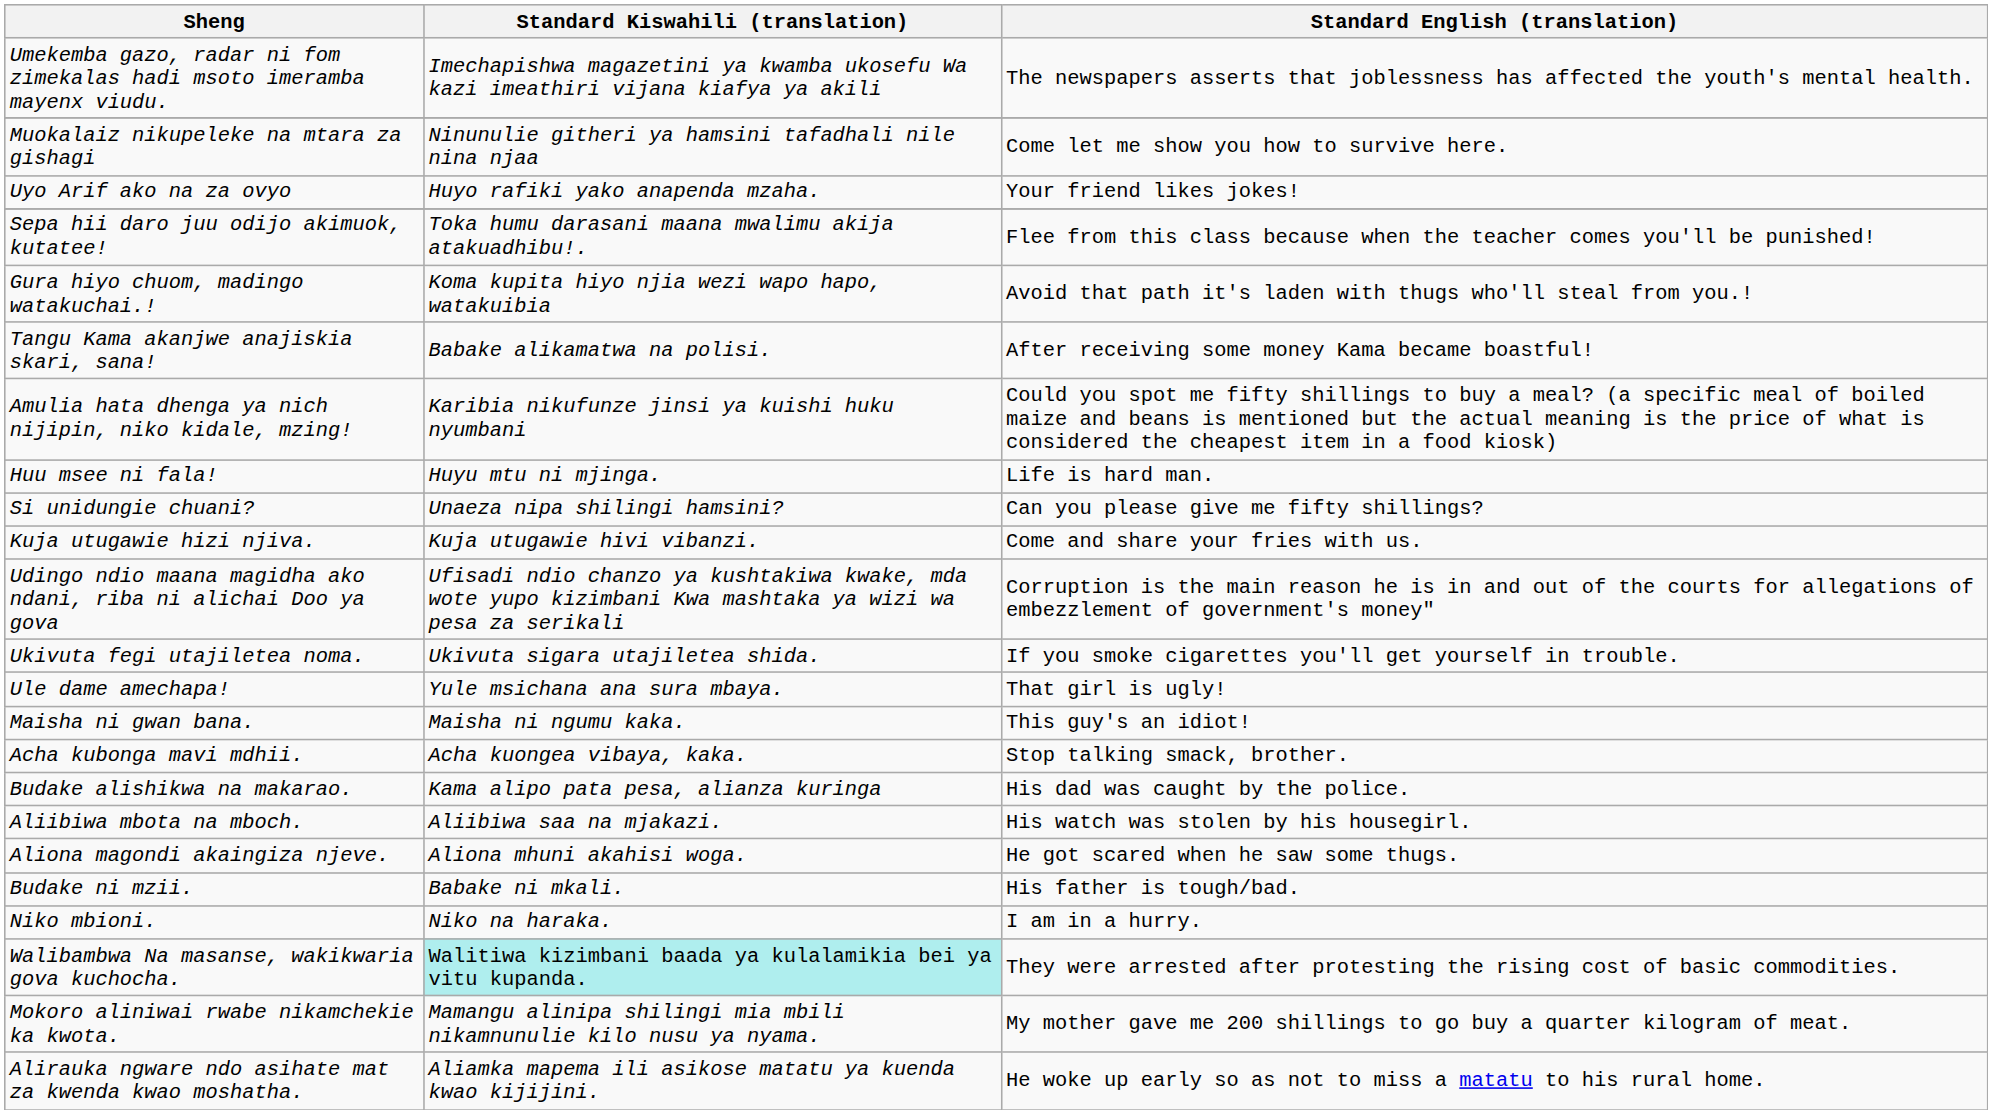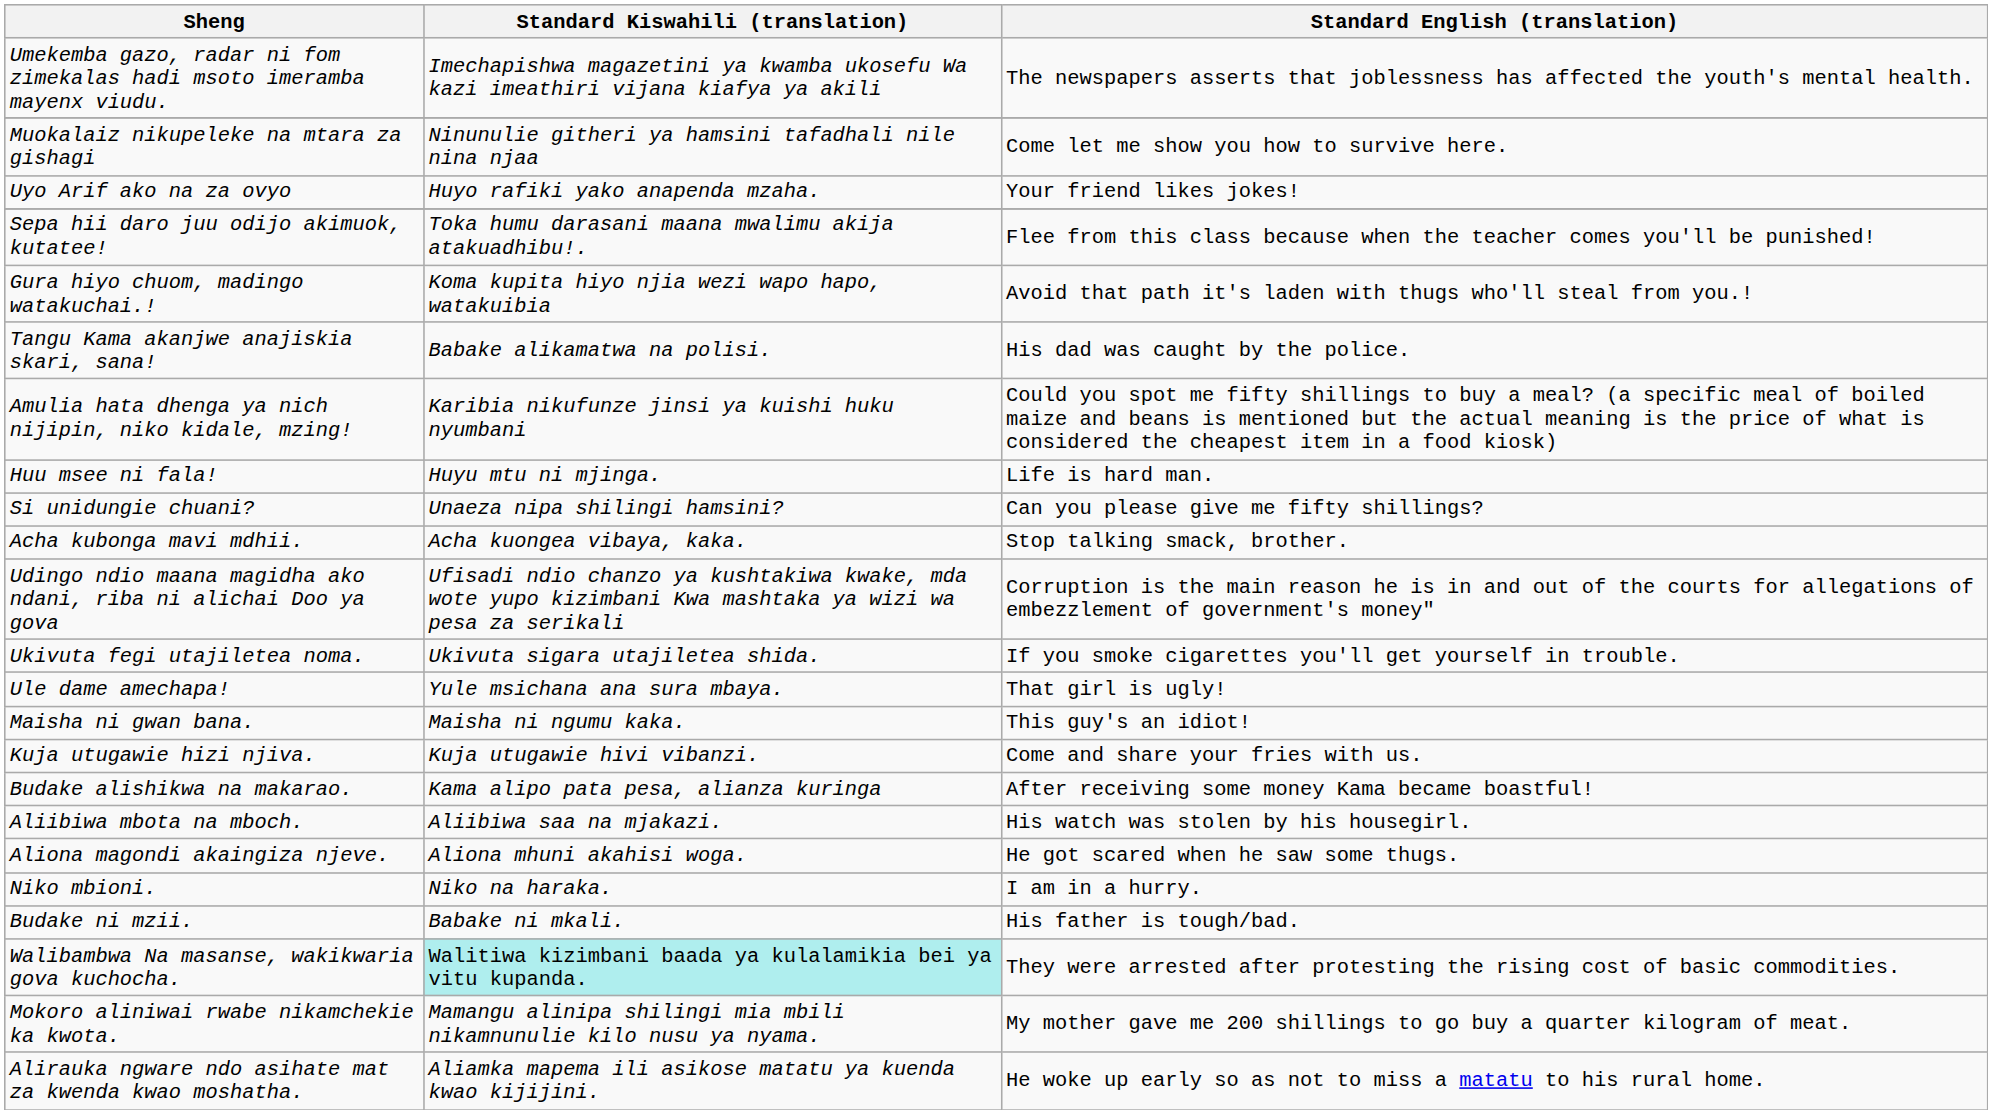 <table class="wikitable" width="100%">
 <tr>
 <th align="left">Sheng</th>
 <th align="left">Standard Kiswahili (translation)</th>
 <th align="left">Standard English (translation)</th>
 </tr>
 <tr>
 <td><em>Umekemba gazo, radar ni fom zimekalas hadi msoto imeramba mayenx viudu.</em></td>
 <td><em>Imechapishwa magazetini ya kwamba ukosefu Wa kazi imeathiri vijana kiafya ya akili</em></td>
 <td>The newspapers asserts that joblessness has affected the youth's mental health.</td>
 </tr>
 <tr>
 </tr>
 <tr>
 <td><em>Muokalaiz nikupeleke na mtara za gishagi</em></td>
 <td><em>Ninunulie githeri ya hamsini tafadhali nile nina njaa</em></td>
 <td>Come let me show you how to survive here.</td>
 </tr>
 <tr>
 <td><em>Uyo Arif ako na za ovyo</em></td>
 <td><em>Huyo rafiki yako anapenda mzaha.</em></td>
 <td>Your friend likes jokes!</td>
 </tr>
 <tr>
 </tr>
 <tr>
 <td><em>Sepa hii daro juu odijo akimuok, kutatee!</em></td>
 <td><em>Toka humu darasani maana mwalimu akija atakuadhibu!.</em></td>
 <td>Flee from this class because when the teacher comes you'll be punished!</td>
 </tr>
 <tr>
 <td><em>Gura hiyo chuom, madingo watakuchai.!</em></td>
 <td><em>Koma kupita hiyo njia wezi wapo hapo, watakuibia</em></td>
 <td>Avoid that path it's laden with thugs who'll steal from you.!</td>
 </tr>
 <tr>
 <td><em>Tangu Kama akanjwe anajiskia skari, sana!</em></td>
 <td><em>Babake alikamatwa na polisi.</em></td>
-<td>After receiving some money Kama became boastful!</td>
+<td>His dad was caught by the police.</td>
 </tr>
 <tr>
 <td><em>Amulia hata dhenga ya nich nijipin, niko kidale, mzing!</em></td>
 <td><em>Karibia nikufunze jinsi ya kuishi huku nyumbani</em></td>
 <td>Could you spot me fifty shillings to buy a meal? (a specific meal of boiled maize and beans is mentioned but the actual meaning is the price of what is considered the cheapest item in a food kiosk)</td>
 </tr>
 <tr>
 <td><em>Huu msee ni fala!</em></td>
 <td><em>Huyu mtu ni mjinga.</em></td>
 <td>Life is hard man.</td>
 </tr>
 <tr>
 <td><em>Si unidungie chuani?</em></td>
 <td><em>Unaeza nipa shilingi hamsini?</em></td>
 <td>Can you please give me fifty shillings?</td>
 </tr>
 <tr>
-<td><em>Kuja utugawie hizi njiva.</em></td>
-<td><em>Kuja utugawie hivi vibanzi.</em></td>
-<td>Come and share your fries with us.</td>
+<td><em>Acha kubonga mavi mdhii.</em></td>
+<td><em>Acha kuongea vibaya, kaka.</em></td>
+<td>Stop talking smack, brother.</td>
 </tr>
 <tr>
 <td><em>Udingo ndio maana magidha ako ndani, riba ni alichai Doo ya gova</em></td>
 <td><em>Ufisadi ndio chanzo ya kushtakiwa kwake, mda wote yupo kizimbani Kwa mashtaka ya wizi wa pesa za serikali</em></td>
 <td>Corruption is the main reason he is in and out of the courts for allegations of embezzlement of government's money"</td>
 </tr>
 <tr>
 <td><em>Ukivuta fegi utajiletea noma.</em></td>
 <td><em>Ukivuta sigara utajiletea shida.</em></td>
 <td>If you smoke cigarettes you'll get yourself in trouble.</td>
 </tr>
 <tr>
 <td><em>Ule dame amechapa!</em></td>
 <td><em>Yule msichana ana sura mbaya.</em></td>
 <td>That girl is ugly!</td>
 </tr>
 <tr>
 <td><em>Maisha ni gwan bana.</em></td>
 <td><em>Maisha ni ngumu kaka.</em></td>
 <td>This guy's an idiot!</td>
 </tr>
 <tr>
-<td><em>Acha kubonga mavi mdhii.</em></td>
-<td><em>Acha kuongea vibaya, kaka.</em></td>
-<td>Stop talking smack, brother.</td>
+<td><em>Kuja utugawie hizi njiva.</em></td>
+<td><em>Kuja utugawie hivi vibanzi.</em></td>
+<td>Come and share your fries with us.</td>
 </tr>
 <tr>
 <td><em>Budake alishikwa na makarao.</em></td>
 <td><em>Kama alipo pata pesa, alianza kuringa</em></td>
-<td>His dad was caught by the police.</td>
+<td>After receiving some money Kama became boastful!</td>
 </tr>
 <tr>
 <td><em>Aliibiwa mbota na mboch.</em></td>
 <td><em>Aliibiwa saa na mjakazi.</em></td>
 <td>His watch was stolen by his housegirl.</td>
 </tr>
 <tr>
 <td><em>Aliona magondi akaingiza njeve.</em></td>
 <td><em>Aliona mhuni akahisi woga.</em></td>
 <td>He got scared when he saw some thugs.</td>
 </tr>
 <tr>
+<td><em>Niko mbioni. </em></td>
+<td><em>Niko na haraka. </em></td>
+<td>I am in a hurry.</td>
+</tr>
+<tr>
 <td><em>Budake ni mzii.</em></td>
 <td><em>Babake ni mkali.</em></td>
 <td>His father is tough/bad.</td>
-</tr>
-<tr>
-<td><em>Niko mbioni. </em></td>
-<td><em>Niko na haraka. </em></td>
-<td>I am in a hurry.</td>
 </tr>
 <tr>
 <td><em>Walibambwa Na masanse, wakikwaria gova kuchocha.</em></td>
 <td style="background: paleturquoise;">Walitiwa kizimbani baada ya kulalamikia bei ya vitu kupanda.</td>
 <td>They were arrested after protesting the rising cost of basic commodities.</td>
 </tr>
 <tr>
 <td><em>Mokoro aliniwai rwabe nikamchekie ka kwota.</em></td>
 <td><em>Mamangu alinipa shilingi mia mbili nikamnunulie kilo nusu ya nyama.</em></td>
 <td>My mother gave me 200 shillings to go buy a quarter kilogram of meat.</td>
 </tr>
 <tr>
 <td><em>Alirauka ngware ndo asihate mat za kwenda kwao moshatha.</em></td>
 <td><em>Aliamka mapema ili asikose matatu ya kuenda kwao kijijini.</em></td>
 <td>He woke up early so as not to miss a <a href='#'>matatu</a> to his rural home.</td>
 </tr>
 </table>
